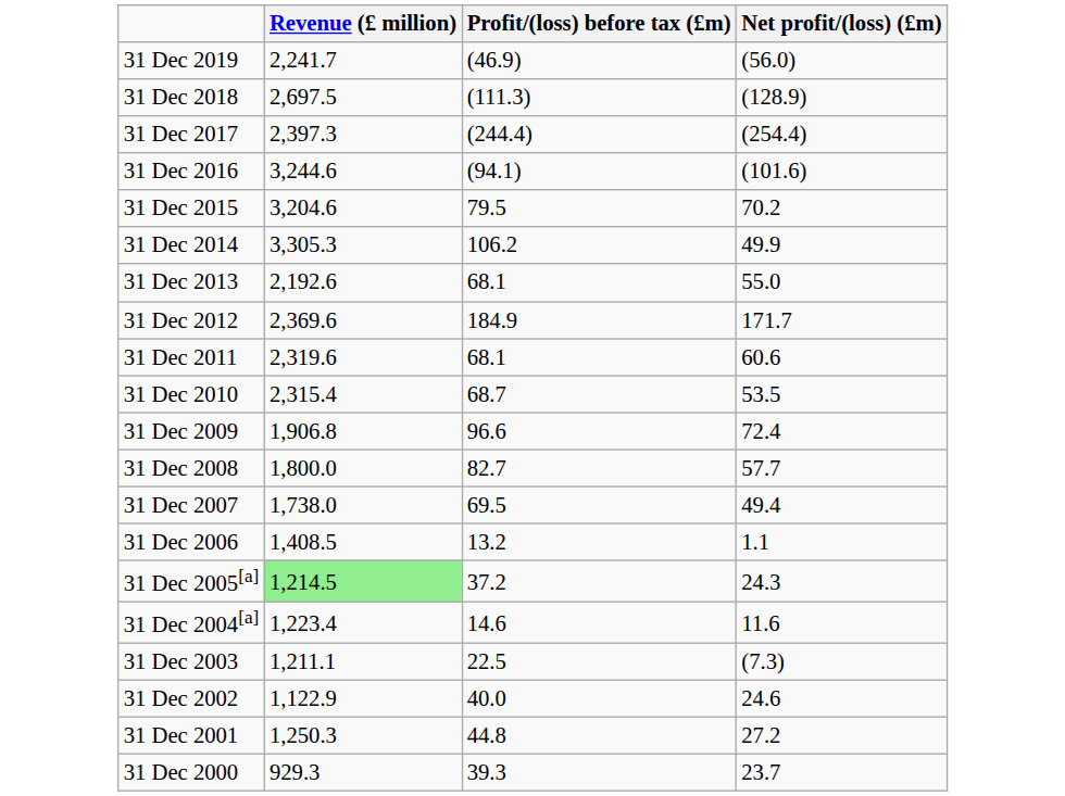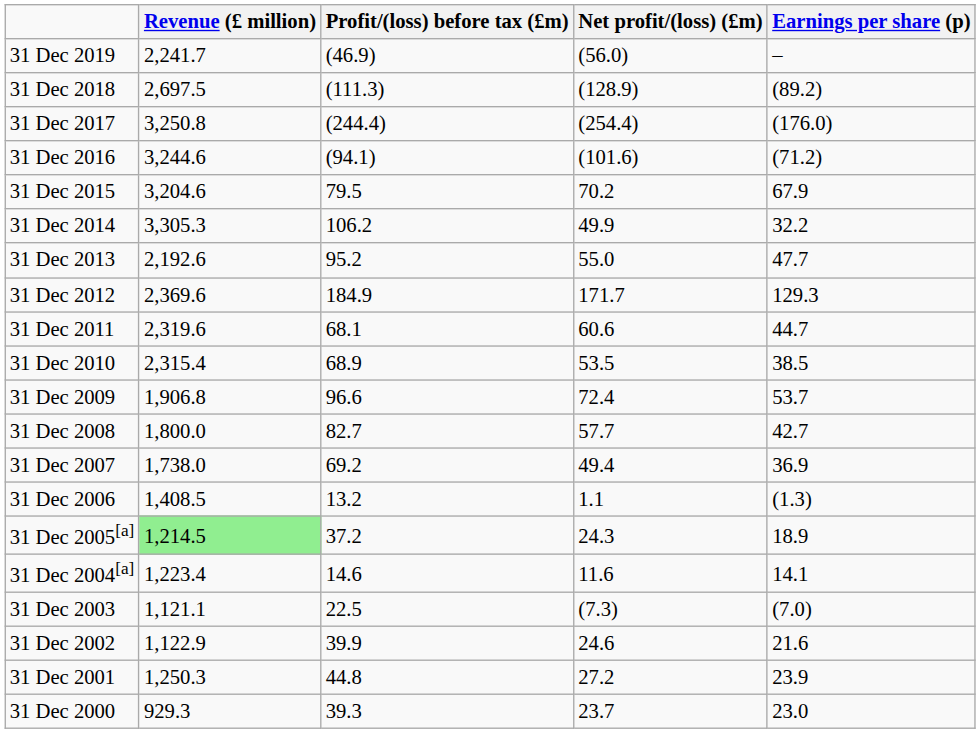 <table class="wikitable sortable" style="font-size:95%; margin:auto;">
 <tr>
 <td></td>
 <th><a href='#'>Revenue</a> (£ million)</th>
 <th>Profit/(loss) before tax (£m)</th>
 <th>Net profit/(loss) (£m)</th>
+<th><a href='#'>Earnings per share</a> (p)</th>
 </tr>
 <tr>
 <td>31 Dec 2019</td>
 <td>2,241.7</td>
 <td>(46.9)</td>
 <td>(56.0)</td>
+<td>–</td>
 </tr>
 <tr>
 <td>31 Dec 2018</td>
 <td>2,697.5</td>
 <td>(111.3)</td>
 <td>(128.9)</td>
+<td>(89.2)</td>
 </tr>
 <tr>
 <td>31 Dec 2017</td>
-<td>2,397.3</td>
+<td>3,250.8</td>
 <td>(244.4)</td>
 <td>(254.4)</td>
+<td>(176.0)</td>
 </tr>
 <tr>
 <td>31 Dec 2016</td>
 <td>3,244.6</td>
 <td>(94.1)</td>
 <td>(101.6)</td>
+<td>(71.2)</td>
 </tr>
 <tr>
 <td>31 Dec 2015</td>
 <td>3,204.6</td>
 <td>79.5</td>
 <td>70.2</td>
+<td>67.9</td>
 </tr>
 <tr>
 <td>31 Dec 2014</td>
 <td>3,305.3</td>
 <td>106.2</td>
 <td>49.9</td>
+<td>32.2</td>
 </tr>
 <tr>
 <td>31 Dec 2013</td>
 <td>2,192.6</td>
-<td>68.1</td>
+<td>95.2</td>
 <td>55.0</td>
+<td>47.7</td>
 </tr>
 <tr>
 <td>31 Dec 2012</td>
 <td>2,369.6</td>
 <td>184.9</td>
 <td>171.7</td>
+<td>129.3</td>
 </tr>
 <tr>
 <td>31 Dec 2011</td>
 <td>2,319.6</td>
 <td>68.1</td>
 <td>60.6</td>
+<td>44.7</td>
 </tr>
 <tr>
 <td>31 Dec 2010</td>
 <td>2,315.4</td>
-<td>68.7</td>
+<td>68.9</td>
 <td>53.5</td>
+<td>38.5</td>
 </tr>
 <tr>
 <td>31 Dec 2009</td>
 <td>1,906.8</td>
 <td>96.6</td>
 <td>72.4</td>
+<td>53.7</td>
 </tr>
 <tr>
 <td>31 Dec 2008</td>
 <td>1,800.0</td>
 <td>82.7</td>
 <td>57.7</td>
+<td>42.7</td>
 </tr>
 <tr>
 <td>31 Dec 2007</td>
 <td>1,738.0</td>
-<td>69.5</td>
+<td>69.2</td>
 <td>49.4</td>
+<td>36.9</td>
 </tr>
 <tr>
 <td>31 Dec 2006</td>
 <td>1,408.5</td>
 <td>13.2</td>
 <td>1.1</td>
+<td>(1.3)</td>
 </tr>
 <tr>
 <td>31 Dec 2005<sup>[a]</sup></td>
 <td style="background: lightgreen;">1,214.5</td>
 <td>37.2</td>
 <td>24.3</td>
+<td>18.9</td>
 </tr>
 <tr>
 <td>31 Dec 2004<sup>[a]</sup></td>
 <td>1,223.4</td>
 <td>14.6</td>
 <td>11.6</td>
+<td>14.1</td>
 </tr>
 <tr>
 <td>31 Dec 2003</td>
-<td>1,211.1</td>
+<td>1,121.1</td>
 <td>22.5</td>
 <td>(7.3)</td>
+<td>(7.0)</td>
 </tr>
 <tr>
 <td>31 Dec 2002</td>
 <td>1,122.9</td>
-<td>40.0</td>
+<td>39.9</td>
 <td>24.6</td>
+<td>21.6</td>
 </tr>
 <tr>
 <td>31 Dec 2001</td>
 <td>1,250.3</td>
 <td>44.8</td>
 <td>27.2</td>
+<td>23.9</td>
 </tr>
 <tr>
 <td>31 Dec 2000</td>
 <td>929.3</td>
 <td>39.3</td>
 <td>23.7</td>
+<td>23.0</td>
 </tr>
 </table>
